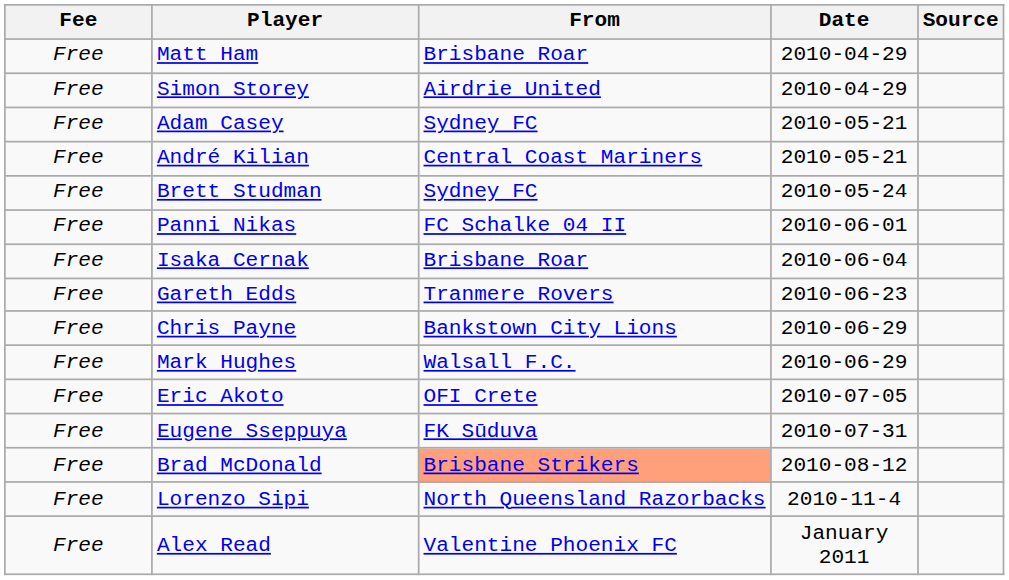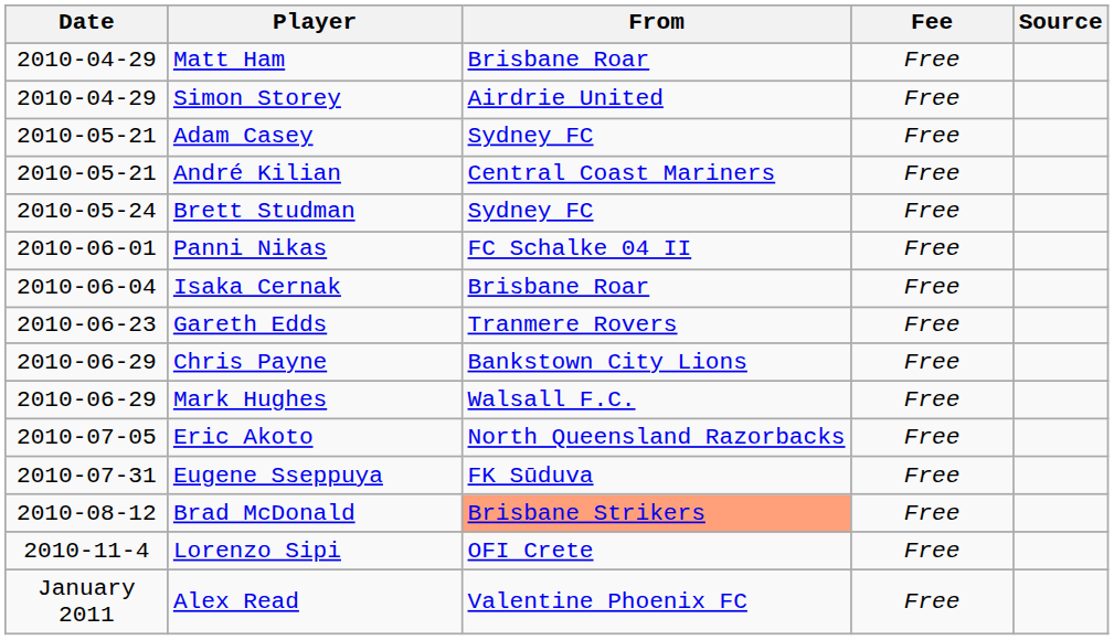 <table class="wikitable" style="text-align:center; font-size:95%;">
 <tr>
-<th width=80>Fee</th>
+<th width=80>Date</th>
 <th width=150>Player</th>
 <th width=200>From</th>
-<th width=80>Date</th>
+<th width=80>Fee</th>
 <th width=40>Source</th>
 </tr>
 <tr>
-<td><em>Free</em></td>
+<td>2010-04-29</td>
 <td align=left> <a href='#'>Matt Ham</a></td>
 <td align=left> <a href='#'>Brisbane Roar</a></td>
-<td>2010-04-29</td>
+<td><em>Free</em></td>
 <td></td>
 </tr>
 <tr>
-<td><em>Free</em></td>
+<td>2010-04-29</td>
 <td align=left> <a href='#'>Simon Storey</a></td>
 <td align=left> <a href='#'>Airdrie United</a></td>
-<td>2010-04-29</td>
+<td><em>Free</em></td>
 <td></td>
 </tr>
 <tr>
-<td><em>Free</em></td>
+<td>2010-05-21</td>
 <td align=left> <a href='#'>Adam Casey</a></td>
 <td align=left> <a href='#'>Sydney FC</a></td>
-<td>2010-05-21</td>
+<td><em>Free</em></td>
 <td></td>
 </tr>
 <tr>
-<td><em>Free</em></td>
+<td>2010-05-21</td>
 <td align=left> <a href='#'>André Kilian</a></td>
 <td align=left> <a href='#'>Central Coast Mariners</a></td>
-<td>2010-05-21</td>
+<td><em>Free</em></td>
 <td></td>
 </tr>
 <tr>
-<td><em>Free</em></td>
+<td>2010-05-24</td>
 <td align=left> <a href='#'>Brett Studman</a></td>
 <td align=left> <a href='#'>Sydney FC</a></td>
-<td>2010-05-24</td>
+<td><em>Free</em></td>
 <td></td>
 </tr>
 <tr>
-<td><em>Free</em></td>
+<td>2010-06-01</td>
 <td align=left> <a href='#'>Panni Nikas</a></td>
 <td align=left> <a href='#'>FC Schalke 04 II</a></td>
-<td>2010-06-01</td>
+<td><em>Free</em></td>
 <td></td>
 </tr>
 <tr>
-<td><em>Free</em></td>
+<td>2010-06-04</td>
 <td align=left> <a href='#'>Isaka Cernak</a></td>
 <td align=left> <a href='#'>Brisbane Roar</a></td>
-<td>2010-06-04</td>
+<td><em>Free</em></td>
 <td></td>
 </tr>
 <tr>
-<td><em>Free</em></td>
+<td>2010-06-23</td>
 <td align=left> <a href='#'>Gareth Edds</a></td>
 <td align=left> <a href='#'>Tranmere Rovers</a></td>
-<td>2010-06-23</td>
+<td><em>Free</em></td>
 <td></td>
 </tr>
 <tr>
-<td><em>Free</em></td>
+<td>2010-06-29</td>
 <td align=left> <a href='#'>Chris Payne</a></td>
 <td align=left> <a href='#'>Bankstown City Lions</a></td>
-<td>2010-06-29</td>
+<td><em>Free</em></td>
 <td></td>
 </tr>
 <tr>
-<td><em>Free</em></td>
+<td>2010-06-29</td>
 <td align=left> <a href='#'>Mark Hughes</a></td>
 <td align=left> <a href='#'>Walsall F.C.</a></td>
-<td>2010-06-29</td>
+<td><em>Free</em></td>
 <td></td>
 </tr>
 <tr>
+<td>2010-07-05</td>
+<td align=left> <a href='#'>Eric Akoto</a></td>
+<td align=left> <a href='#'>North Queensland Razorbacks</a></td>
 <td><em>Free</em></td>
-<td align=left> <a href='#'>Eric Akoto</a></td>
-<td align=left> <a href='#'>OFI Crete</a></td>
-<td>2010-07-05</td>
 <td></td>
 </tr>
 <tr>
-<td><em>Free</em></td>
+<td>2010-07-31</td>
 <td align=left> <a href='#'>Eugene Sseppuya</a></td>
 <td align=left> <a href='#'>FK Sūduva</a></td>
-<td>2010-07-31</td>
+<td><em>Free</em></td>
 <td></td>
 </tr>
 <tr>
-<td><em>Free</em></td>
+<td>2010-08-12</td>
 <td align=left> <a href='#'>Brad McDonald</a></td>
 <td align=left style="background: lightsalmon;"> <a href='#'>Brisbane Strikers</a></td>
-<td>2010-08-12</td>
+<td><em>Free</em></td>
 <td></td>
 </tr>
 <tr>
+<td>2010-11-4</td>
+<td align=left> <a href='#'>Lorenzo Sipi</a></td>
+<td align=left> <a href='#'>OFI Crete</a></td>
 <td><em>Free</em></td>
-<td align=left> <a href='#'>Lorenzo Sipi</a></td>
-<td align=left> <a href='#'>North Queensland Razorbacks</a></td>
-<td>2010-11-4</td>
 <td></td>
 </tr>
 <tr>
-<td><em>Free</em></td>
+<td>January 2011</td>
 <td align=left> <a href='#'>Alex Read</a></td>
 <td align=left> <a href='#'>Valentine Phoenix FC</a></td>
-<td>January 2011</td>
+<td><em>Free</em></td>
 <td></td>
 </tr>
 </table>
